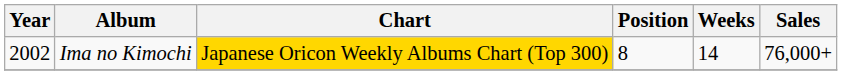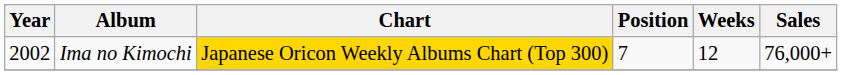 <table class="wikitable">
 <tr>
 <th>Year</th>
 <th>Album</th>
 <th>Chart</th>
 <th>Position</th>
 <th>Weeks</th>
 <th>Sales</th>
 </tr>
 <tr>
 <td>2002</td>
 <td><em>Ima no Kimochi</em></td>
 <td style="background: gold;">Japanese Oricon Weekly Albums Chart (Top 300)</td>
-<td>8</td>
-<td>14</td>
+<td>7</td>
+<td>12</td>
 <td>76,000+</td>
 </tr>
 <tr>
 </tr>
 </table>
